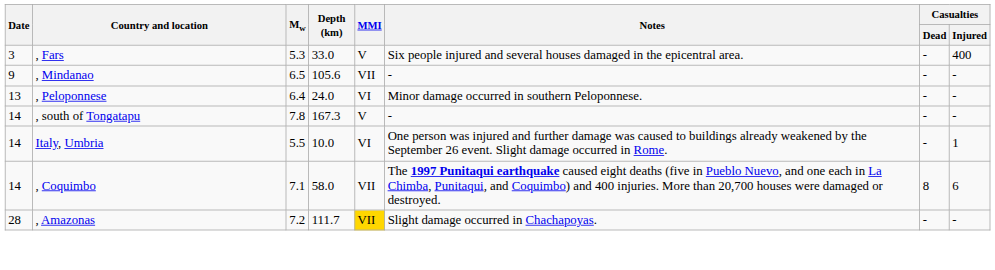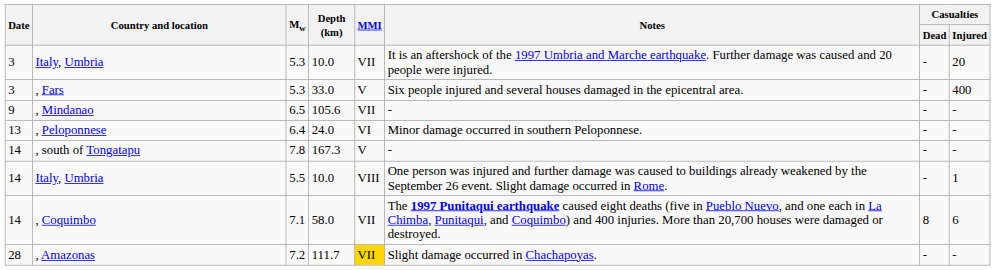 <table class="wikitable sortable" style="border:1px black; margin-left:1em;">
 <tr>
 <th rowspan="2"><small>Date</small></th>
 <th rowspan="2" style="width: 310px"><small>Country and location</small></th>
 <th rowspan="2"><small>M<sub>w</sub></small></th>
 <th rowspan="2"><small>Depth (km)</small></th>
 <th rowspan="2"><small><a href='#'>MMI</a></small></th>
 <th rowspan="2" class="unsortable"><small>Notes</small></th>
 <th colspan="2"><small>Casualties</small></th>
 </tr>
 <tr>
 <th><small>Dead</small></th>
 <th><small>Injured</small></th>
+</tr>
+<tr>
+<td>3</td>
+<td> <a href='#'>Italy</a>, <a href='#'>Umbria</a></td>
+<td>5.3</td>
+<td>10.0</td>
+<td>VII</td>
+<td>It is an aftershock of the <a href='#'>1997 Umbria and Marche earthquake</a>. Further damage was caused and 20 people were injured.</td>
+<td>-</td>
+<td>20</td>
 </tr>
 <tr>
 <td>3</td>
 <td>, <a href='#'>Fars</a></td>
 <td>5.3</td>
 <td>33.0</td>
 <td>V</td>
 <td>Six people injured and several houses damaged in the epicentral area.</td>
 <td>-</td>
 <td>400</td>
 </tr>
 <tr>
 <td>9</td>
 <td>, <a href='#'>Mindanao</a></td>
 <td>6.5</td>
 <td>105.6</td>
 <td>VII</td>
 <td>-</td>
 <td>-</td>
 <td>-</td>
 </tr>
 <tr>
 <td>13</td>
 <td>, <a href='#'>Peloponnese</a></td>
 <td>6.4</td>
 <td>24.0</td>
 <td>VI</td>
 <td>Minor damage occurred in southern Peloponnese.</td>
 <td>-</td>
 <td>-</td>
 </tr>
 <tr>
 <td>14</td>
 <td>, south of <a href='#'>Tongatapu</a></td>
 <td>7.8</td>
 <td>167.3</td>
 <td>V</td>
 <td>-</td>
 <td>-</td>
 <td>-</td>
 </tr>
 <tr>
 <td>14</td>
 <td> <a href='#'>Italy</a>, <a href='#'>Umbria</a></td>
 <td>5.5</td>
 <td>10.0</td>
-<td>VI</td>
+<td>VIII</td>
 <td>One person was injured and further damage was caused to buildings already weakened by the September 26 event. Slight damage occurred in <a href='#'>Rome</a>.</td>
 <td>-</td>
 <td>1</td>
 </tr>
 <tr>
 <td>14</td>
 <td>, <a href='#'>Coquimbo</a></td>
 <td>7.1</td>
 <td>58.0</td>
 <td>VII</td>
 <td>The <strong><a href='#'>1997 Punitaqui earthquake</a></strong> caused eight deaths (five in <a href='#'>Pueblo Nuevo</a>, and one each in <a href='#'>La Chimba</a>, <a href='#'>Punitaqui</a>, and <a href='#'>Coquimbo</a>) and 400 injuries. More than 20,700 houses were damaged or destroyed.</td>
 <td>8</td>
 <td>6</td>
 </tr>
 <tr>
 <td>28</td>
 <td>, <a href='#'>Amazonas</a></td>
 <td>7.2</td>
 <td>111.7</td>
 <td style="background: gold;">VII</td>
 <td>Slight damage occurred in <a href='#'>Chachapoyas</a>.</td>
 <td>-</td>
 <td>-</td>
 </tr>
 <tr>
 </tr>
 </table>
